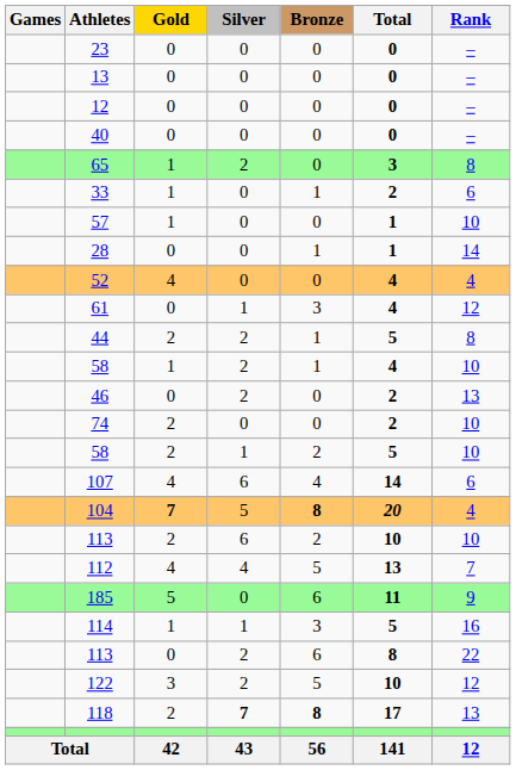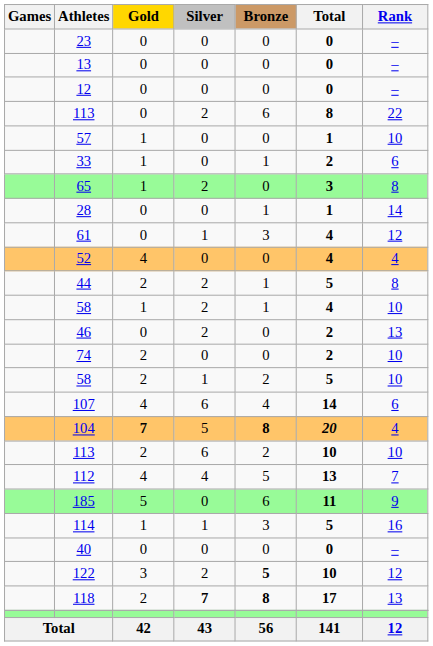 <table class="wikitable" style="text-align:center; font-size:90%;">
 <tr>
 <th>Games</th>
 <th>Athletes</th>
 <td style="background:gold; width:3.7em; font-weight:bold;">Gold</td>
 <td style="background:silver; width:3.7em; font-weight:bold;">Silver</td>
 <td style="background:#cc9966; width:3.7em; font-weight:bold;">Bronze</td>
 <th style="width:4em; font-weight:bold;">Total</th>
 <th style="width:4em; font-weight:bold;"><a href='#'>Rank</a></th>
 </tr>
 <tr>
 <td align=left></td>
 <td><a href='#'>23</a></td>
 <td>0</td>
 <td>0</td>
 <td>0</td>
 <td><strong>0</strong></td>
 <td><a href='#'>–</a></td>
 </tr>
 <tr>
 <td align=left></td>
 <td><a href='#'>13</a></td>
 <td>0</td>
 <td>0</td>
 <td>0</td>
 <td><strong>0</strong></td>
 <td><a href='#'>–</a></td>
 </tr>
 <tr>
 <td align=left></td>
 <td><a href='#'>12</a></td>
 <td>0</td>
 <td>0</td>
 <td>0</td>
 <td><strong>0</strong></td>
 <td><a href='#'>–</a></td>
 </tr>
 <tr>
 <td align=left></td>
-<td><a href='#'>40</a></td>
+<td><a href='#'>113</a></td>
+<td>0</td>
+<td>2</td>
+<td>6</td>
+<td><strong>8</strong></td>
+<td><a href='#'>22</a></td>
+</tr>
+<tr>
+<td align=left></td>
+<td><a href='#'>57</a></td>
+<td>1</td>
 <td>0</td>
 <td>0</td>
+<td><strong>1</strong></td>
+<td><a href='#'>10</a></td>
+</tr>
+<tr>
+<td align=left></td>
+<td><a href='#'>33</a></td>
+<td>1</td>
 <td>0</td>
-<td><strong>0</strong></td>
-<td><a href='#'>–</a></td>
+<td>1</td>
+<td><strong>2</strong></td>
+<td><a href='#'>6</a></td>
 </tr>
 <tr bgcolor=palegreen>
 <td align=left></td>
 <td><a href='#'>65</a></td>
 <td>1</td>
 <td>2</td>
 <td>0</td>
 <td><strong>3</strong></td>
 <td><a href='#'>8</a></td>
 </tr>
 <tr>
 <td align=left></td>
-<td><a href='#'>33</a></td>
-<td>1</td>
-<td>0</td>
-<td>1</td>
-<td><strong>2</strong></td>
-<td><a href='#'>6</a></td>
-</tr>
-<tr>
-<td align=left></td>
-<td><a href='#'>57</a></td>
-<td>1</td>
-<td>0</td>
-<td>0</td>
-<td><strong>1</strong></td>
-<td><a href='#'>10</a></td>
-</tr>
-<tr>
-<td align=left></td>
 <td><a href='#'>28</a></td>
 <td>0</td>
 <td>0</td>
 <td>1</td>
 <td><strong>1</strong></td>
 <td><a href='#'>14</a></td>
+</tr>
+<tr>
+<td align=left></td>
+<td><a href='#'>61</a></td>
+<td>0</td>
+<td>1</td>
+<td>3</td>
+<td><strong>4</strong></td>
+<td><a href='#'>12</a></td>
 </tr>
 <tr bgcolor=FFC569>
 <td align=left></td>
 <td><a href='#'>52</a></td>
 <td>4</td>
 <td>0</td>
 <td>0</td>
 <td><strong>4</strong></td>
 <td><a href='#'>4</a></td>
-</tr>
-<tr>
-<td align=left></td>
-<td><a href='#'>61</a></td>
-<td>0</td>
-<td>1</td>
-<td>3</td>
-<td><strong>4</strong></td>
-<td><a href='#'>12</a></td>
 </tr>
 <tr>
 <td align=left></td>
 <td><a href='#'>44</a></td>
 <td>2</td>
 <td>2</td>
 <td>1</td>
 <td><strong>5</strong></td>
 <td><a href='#'>8</a></td>
 </tr>
 <tr>
 <td align=left></td>
 <td><a href='#'>58</a></td>
 <td>1</td>
 <td>2</td>
 <td>1</td>
 <td><strong>4</strong></td>
 <td><a href='#'>10</a></td>
 </tr>
 <tr>
 <td align=left></td>
 <td><a href='#'>46</a></td>
 <td>0</td>
 <td>2</td>
 <td>0</td>
 <td><strong>2</strong></td>
 <td><a href='#'>13</a></td>
 </tr>
 <tr>
 <td align=left></td>
 <td><a href='#'>74</a></td>
 <td>2</td>
 <td>0</td>
 <td>0</td>
 <td><strong>2</strong></td>
 <td><a href='#'>10</a></td>
 </tr>
 <tr>
 <td align=left></td>
 <td><a href='#'>58</a></td>
 <td>2</td>
 <td>1</td>
 <td>2</td>
 <td><strong>5</strong></td>
 <td><a href='#'>10</a></td>
 </tr>
 <tr>
 <td align=left></td>
 <td><a href='#'>107</a></td>
 <td>4</td>
 <td>6</td>
 <td>4</td>
 <td><strong>14</strong></td>
 <td><a href='#'>6</a></td>
 </tr>
 <tr bgcolor=FFC569>
 <td align=left></td>
 <td><a href='#'>104</a></td>
 <td><strong>7</strong></td>
 <td>5</td>
 <td><strong>8</strong></td>
 <td><strong><em>20</em></strong></td>
 <td><a href='#'>4</a></td>
 </tr>
 <tr>
 <td align=left></td>
 <td><a href='#'>113</a></td>
 <td>2</td>
 <td>6</td>
 <td>2</td>
 <td><strong>10</strong></td>
 <td><a href='#'>10</a></td>
 </tr>
 <tr>
 <td align=left></td>
 <td><a href='#'>112</a></td>
 <td>4</td>
 <td>4</td>
 <td>5</td>
 <td><strong>13</strong></td>
 <td><a href='#'>7</a></td>
 </tr>
 <tr bgcolor=palegreen>
 <td align=left></td>
 <td><a href='#'>185</a></td>
 <td>5</td>
 <td>0</td>
 <td>6</td>
 <td><strong>11</strong></td>
 <td><a href='#'>9</a></td>
 </tr>
 <tr>
 <td align=left></td>
 <td><a href='#'>114</a></td>
 <td>1</td>
 <td>1</td>
 <td>3</td>
 <td><strong>5</strong></td>
 <td><a href='#'>16</a></td>
 </tr>
 <tr>
 <td align=left></td>
-<td><a href='#'>113</a></td>
+<td><a href='#'>40</a></td>
 <td>0</td>
-<td>2</td>
-<td>6</td>
-<td><strong>8</strong></td>
-<td><a href='#'>22</a></td>
+<td>0</td>
+<td>0</td>
+<td><strong>0</strong></td>
+<td><a href='#'>–</a></td>
 </tr>
 <tr>
 <td align=left></td>
 <td><a href='#'>122</a></td>
 <td>3</td>
 <td>2</td>
-<td>5</td>
+<td><strong>5</strong></td>
 <td><strong>10</strong></td>
 <td><a href='#'>12</a></td>
 </tr>
 <tr>
 <td align=left></td>
 <td><a href='#'>118</a></td>
 <td>2</td>
 <td><strong>7</strong></td>
 <td><strong>8</strong></td>
 <td><strong>17</strong></td>
 <td><a href='#'>13</a></td>
 </tr>
 <tr>
 </tr>
 <tr bgcolor=palegreen>
 <td align=left></td>
 <td></td>
 <td></td>
 <td></td>
 <td></td>
 <td></td>
 <td></td>
 </tr>
 <tr>
 <th colspan=2>Total</th>
 <th>42</th>
 <th>43</th>
 <th>56</th>
 <th>141</th>
 <th><a href='#'>12</a></th>
 </tr>
 </table>
